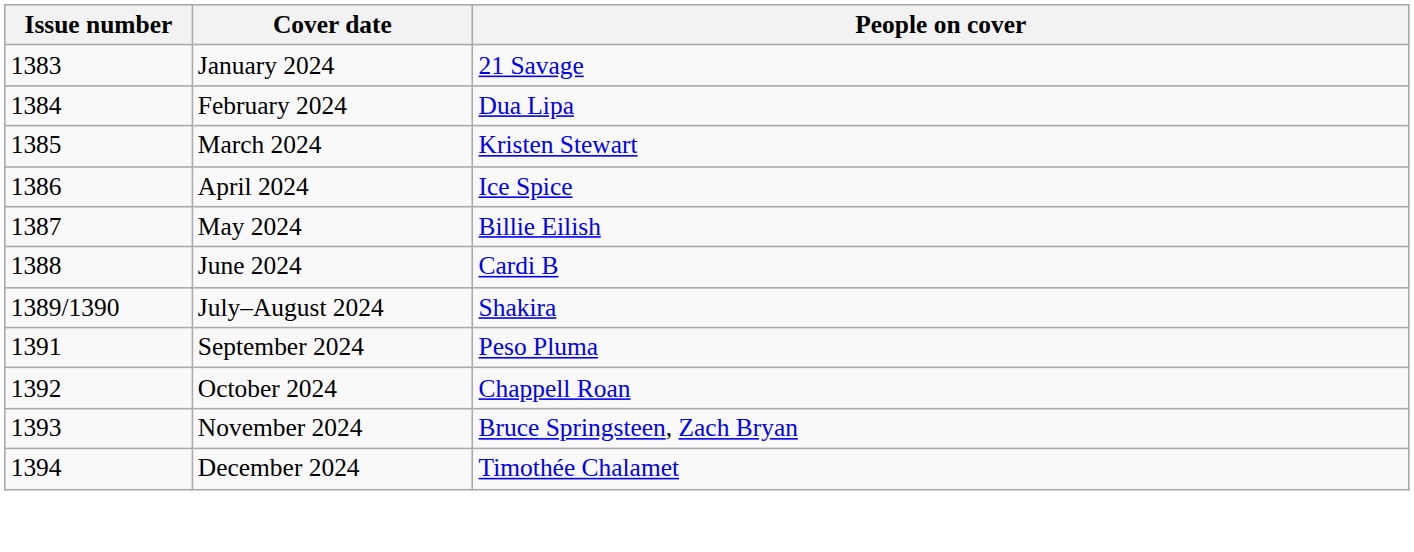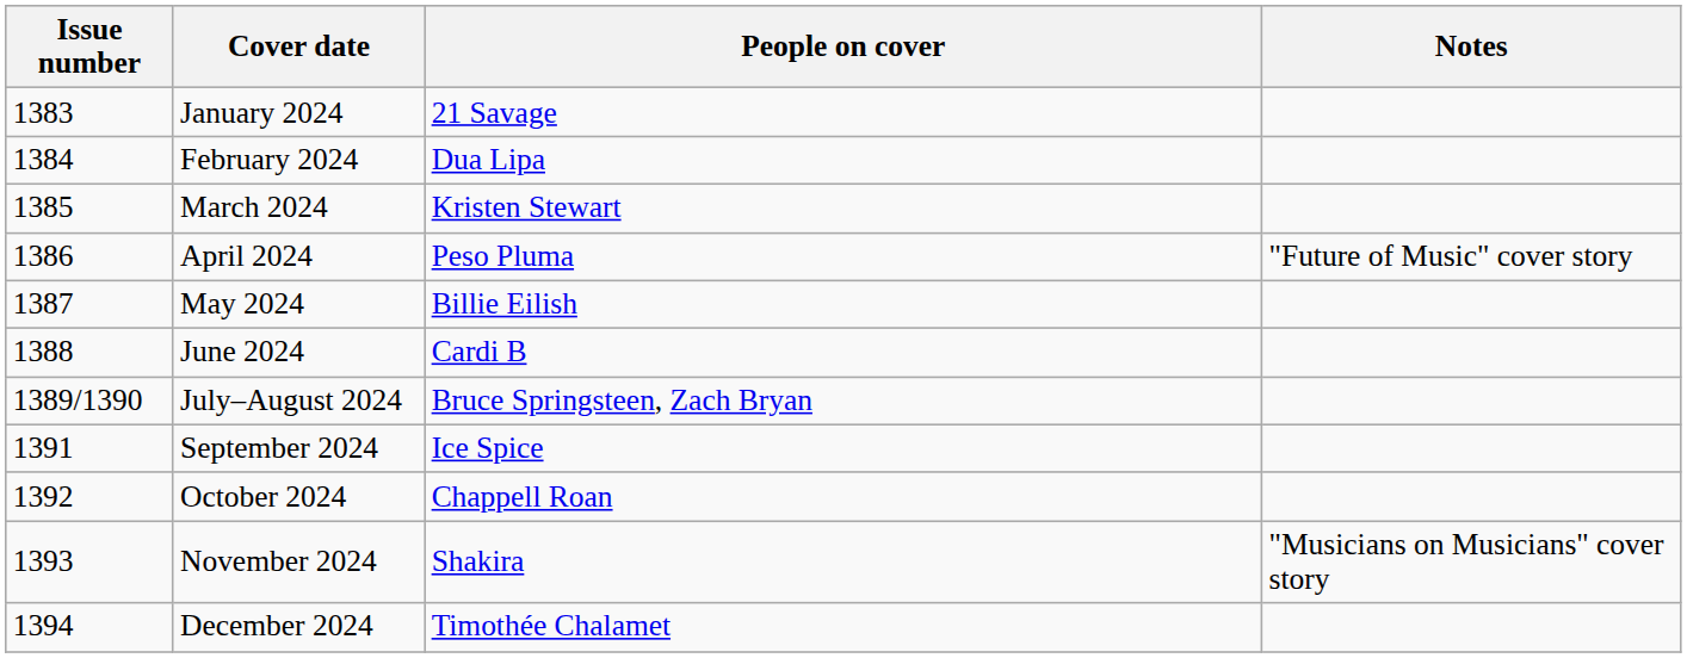 <table class="wikitable sortable" style="margin:auto;width:100%;">
 <tr>
 <th style="width:10%;">Issue number</th>
 <th style="width:15%;">Cover date</th>
 <th style="width:50%;">People on cover</th>
+<th style="width:25%;">Notes</th>
 </tr>
 <tr>
 <td>1383</td>
 <td>January 2024</td>
 <td><a href='#'>21 Savage</a></td>
+<td></td>
 </tr>
 <tr>
 <td>1384</td>
 <td>February 2024</td>
 <td><a href='#'>Dua Lipa</a></td>
+<td></td>
 </tr>
 <tr>
 <td>1385</td>
 <td>March 2024</td>
 <td><a href='#'>Kristen Stewart</a></td>
+<td></td>
 </tr>
 <tr>
 <td>1386</td>
 <td>April 2024</td>
-<td><a href='#'>Ice Spice</a></td>
+<td><a href='#'>Peso Pluma</a></td>
+<td>"Future of Music" cover story</td>
 </tr>
 <tr>
 <td>1387</td>
 <td>May 2024</td>
 <td><a href='#'>Billie Eilish</a></td>
+<td></td>
 </tr>
 <tr>
 <td>1388</td>
 <td>June 2024</td>
 <td><a href='#'>Cardi B</a></td>
+<td></td>
 </tr>
 <tr>
 <td>1389/1390</td>
 <td>July–August 2024</td>
-<td><a href='#'>Shakira</a></td>
+<td><a href='#'>Bruce Springsteen</a>, <a href='#'>Zach Bryan</a></td>
+<td></td>
 </tr>
 <tr>
 <td>1391</td>
 <td>September 2024</td>
-<td><a href='#'>Peso Pluma</a></td>
+<td><a href='#'>Ice Spice</a></td>
+<td></td>
 </tr>
 <tr>
 <td>1392</td>
 <td>October 2024</td>
 <td><a href='#'>Chappell Roan</a></td>
+<td></td>
 </tr>
 <tr>
 <td>1393</td>
 <td>November 2024</td>
-<td><a href='#'>Bruce Springsteen</a>, <a href='#'>Zach Bryan</a></td>
+<td><a href='#'>Shakira</a></td>
+<td>"Musicians on Musicians" cover story</td>
 </tr>
 <tr>
 <td>1394</td>
 <td>December 2024</td>
 <td><a href='#'>Timothée Chalamet</a></td>
+<td></td>
 </tr>
 </table>
